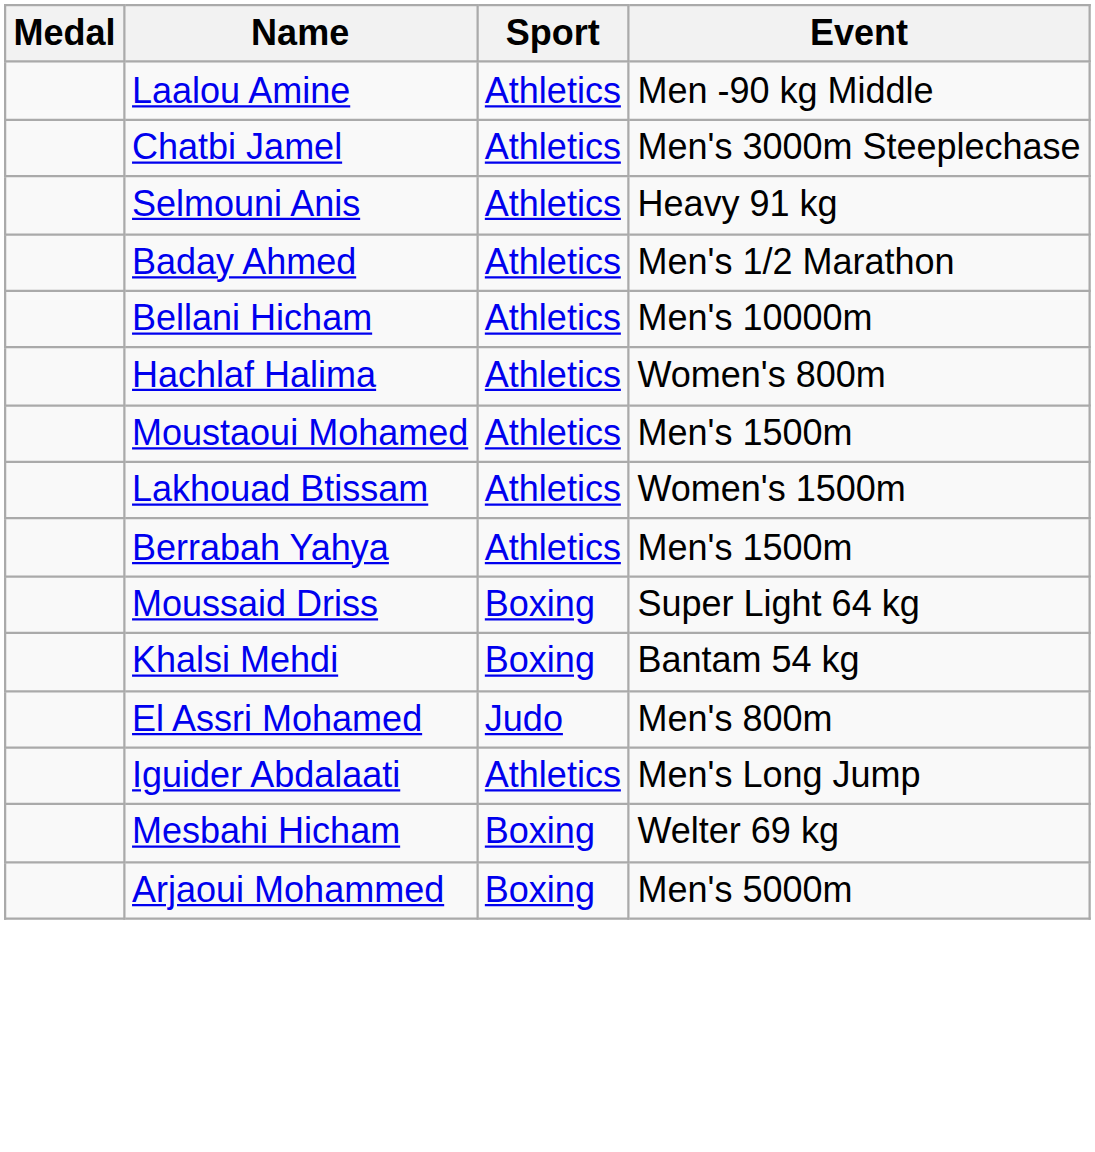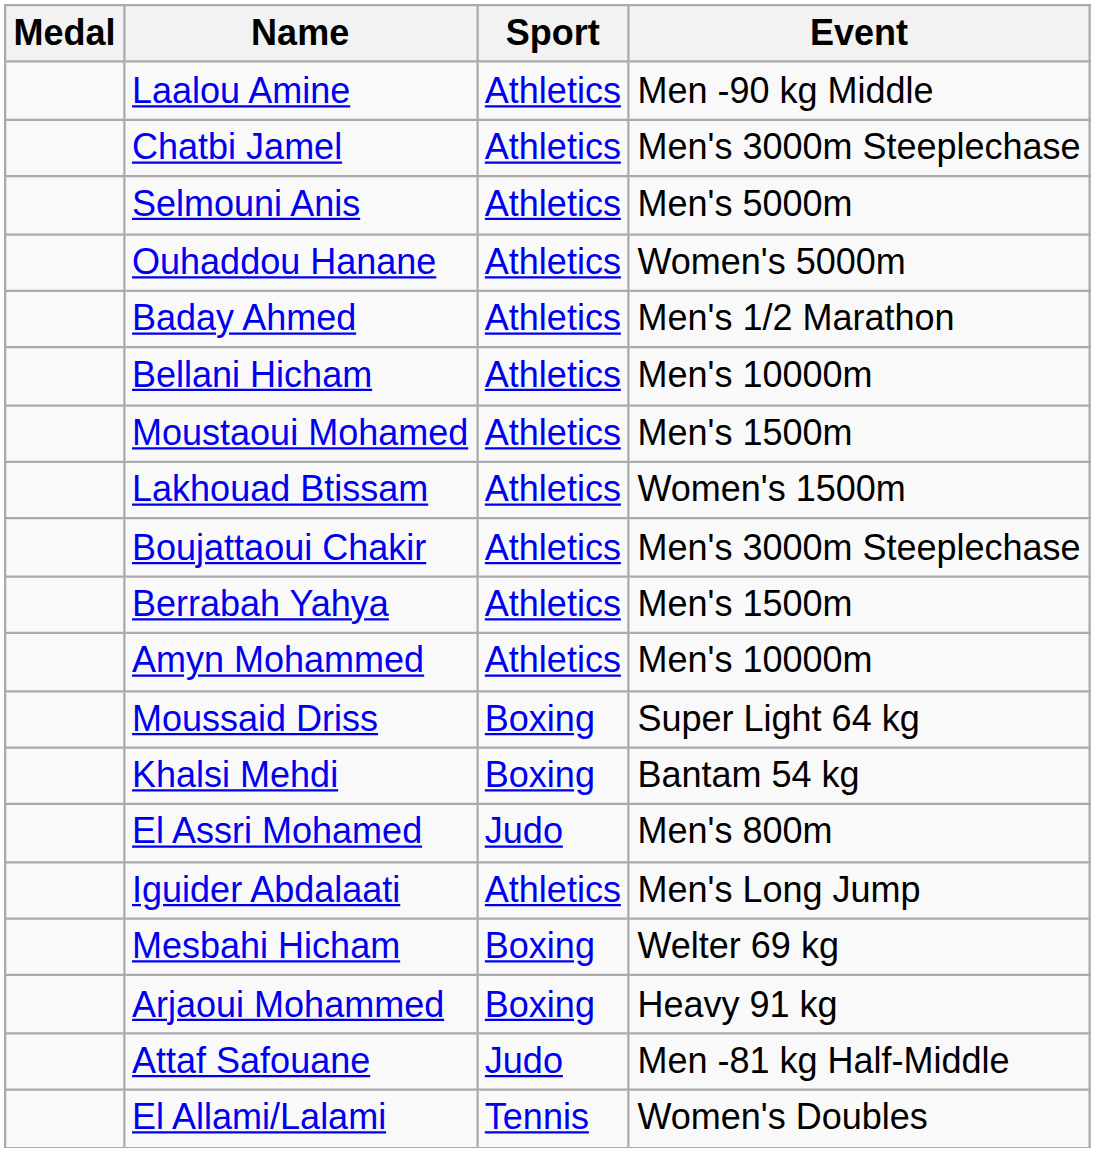 <table class="wikitable sortable">
 <tr>
 <th>Medal</th>
 <th>Name</th>
 <th>Sport</th>
 <th>Event</th>
 </tr>
 <tr>
 <td></td>
 <td><a href='#'>Laalou Amine</a></td>
 <td><a href='#'>Athletics</a></td>
 <td>Men -90 kg Middle</td>
 </tr>
 <tr>
 <td></td>
 <td><a href='#'>Chatbi Jamel</a></td>
 <td><a href='#'>Athletics</a></td>
 <td>Men's 3000m Steeplechase</td>
 </tr>
 <tr>
 <td></td>
 <td><a href='#'>Selmouni Anis</a></td>
 <td><a href='#'>Athletics</a></td>
-<td>Heavy 91 kg</td>
+<td>Men's 5000m</td>
+</tr>
+<tr>
+<td></td>
+<td><a href='#'>Ouhaddou Hanane</a></td>
+<td><a href='#'>Athletics</a></td>
+<td>Women's 5000m</td>
 </tr>
 <tr>
 <td></td>
 <td><a href='#'>Baday Ahmed</a></td>
 <td><a href='#'>Athletics</a></td>
 <td>Men's 1/2 Marathon</td>
 </tr>
 <tr>
 <td></td>
 <td><a href='#'>Bellani Hicham</a></td>
 <td><a href='#'>Athletics</a></td>
 <td>Men's 10000m</td>
 </tr>
 <tr>
 <td></td>
-<td><a href='#'>Hachlaf Halima</a></td>
-<td><a href='#'>Athletics</a></td>
-<td>Women's 800m</td>
-</tr>
-<tr>
-<td></td>
 <td><a href='#'>Moustaoui Mohamed</a></td>
 <td><a href='#'>Athletics</a></td>
 <td>Men's 1500m</td>
 </tr>
 <tr>
 <td></td>
 <td><a href='#'>Lakhouad Btissam</a></td>
 <td><a href='#'>Athletics</a></td>
 <td>Women's 1500m</td>
 </tr>
 <tr>
 <td></td>
+<td><a href='#'>Boujattaoui Chakir</a></td>
+<td><a href='#'>Athletics</a></td>
+<td>Men's 3000m Steeplechase</td>
+</tr>
+<tr>
+<td></td>
 <td><a href='#'>Berrabah Yahya</a></td>
 <td><a href='#'>Athletics</a></td>
 <td>Men's 1500m</td>
+</tr>
+<tr>
+<td></td>
+<td><a href='#'>Amyn Mohammed</a></td>
+<td><a href='#'>Athletics</a></td>
+<td>Men's 10000m</td>
 </tr>
 <tr>
 <td></td>
 <td><a href='#'>Moussaid Driss</a></td>
 <td><a href='#'>Boxing</a></td>
 <td>Super Light 64 kg</td>
 </tr>
 <tr>
 <td></td>
 <td><a href='#'>Khalsi Mehdi</a></td>
 <td><a href='#'>Boxing</a></td>
 <td>Bantam 54 kg</td>
 </tr>
 <tr>
 <td></td>
 <td><a href='#'>El Assri Mohamed</a></td>
 <td><a href='#'>Judo</a></td>
 <td>Men's 800m</td>
 </tr>
 <tr>
 <td></td>
 <td><a href='#'>Iguider Abdalaati</a></td>
 <td><a href='#'>Athletics</a></td>
 <td>Men's Long Jump</td>
 </tr>
 <tr>
 <td></td>
 <td><a href='#'>Mesbahi Hicham</a></td>
 <td><a href='#'>Boxing</a></td>
 <td>Welter 69 kg</td>
 </tr>
 <tr>
 <td></td>
 <td><a href='#'>Arjaoui Mohammed</a></td>
 <td><a href='#'>Boxing</a></td>
-<td>Men's 5000m</td>
+<td>Heavy 91 kg</td>
+</tr>
+<tr>
+<td></td>
+<td><a href='#'>Attaf Safouane</a></td>
+<td><a href='#'>Judo</a></td>
+<td>Men -81 kg Half-Middle</td>
+</tr>
+<tr>
+<td></td>
+<td><a href='#'>El Allami/Lalami</a></td>
+<td><a href='#'>Tennis</a></td>
+<td>Women's Doubles</td>
 </tr>
 </table>
